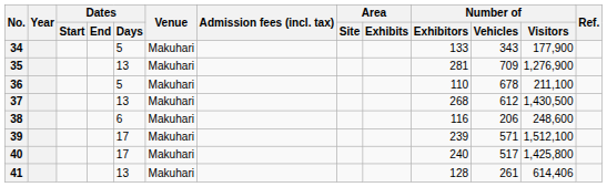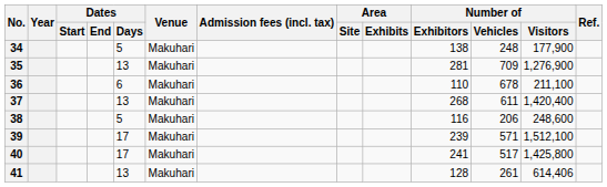 <table class="wikitable sortable">
 <tr>
 <th rowspan=2>No.</th>
 <th rowspan=2>Year</th>
 <th colspan=3>Dates</th>
 <th rowspan=2>Venue</th>
 <th rowspan=2>Admission fees (incl. tax)</th>
 <th colspan=2>Area</th>
 <th colspan=3>Number of</th>
 <th rowspan=2 class="unsortable">Ref.</th>
 </tr>
 <tr>
 <th>Start</th>
 <th>End</th>
 <th>Days</th>
 <th>Site</th>
 <th>Exhibits</th>
 <th>Exhibitors</th>
 <th>Vehicles</th>
 <th>Visitors</th>
 </tr>
 <tr>
 <th>34</th>
 <th></th>
 <td></td>
 <td></td>
 <td>5</td>
 <td>Makuhari</td>
 <td></td>
 <td style="text-align:right;"></td>
 <td style="text-align:right;"></td>
-<td style="text-align:right;">133</td>
-<td style="text-align:right;">343</td>
+<td style="text-align:right;">138</td>
+<td style="text-align:right;">248</td>
 <td style="text-align:right;">177,900</td>
 <td></td>
 </tr>
 <tr>
 <th>35</th>
 <th></th>
 <td></td>
 <td></td>
 <td>13</td>
 <td>Makuhari</td>
 <td></td>
 <td style="text-align:right;"></td>
 <td style="text-align:right;"></td>
 <td style="text-align:right;">281</td>
 <td style="text-align:right;">709</td>
 <td style="text-align:right;">1,276,900</td>
 <td></td>
 </tr>
 <tr>
 <th>36</th>
 <th></th>
 <td></td>
 <td></td>
-<td>5</td>
+<td>6</td>
 <td>Makuhari</td>
 <td></td>
 <td style="text-align:right;"></td>
 <td style="text-align:right;"></td>
 <td style="text-align:right;">110</td>
 <td style="text-align:right;">678</td>
 <td style="text-align:right;">211,100</td>
 <td></td>
 </tr>
 <tr>
 <th>37</th>
 <th></th>
 <td></td>
 <td></td>
 <td>13</td>
 <td>Makuhari</td>
 <td></td>
 <td style="text-align:right;"></td>
 <td style="text-align:right;"></td>
 <td style="text-align:right;">268</td>
-<td style="text-align:right;">612</td>
-<td style="text-align:right;">1,430,500</td>
+<td style="text-align:right;">611</td>
+<td style="text-align:right;">1,420,400</td>
 <td></td>
 </tr>
 <tr>
 <th>38</th>
 <th></th>
 <td></td>
 <td></td>
-<td>6</td>
+<td>5</td>
 <td>Makuhari</td>
 <td></td>
 <td style="text-align:right;"></td>
 <td style="text-align:right;"></td>
 <td style="text-align:right;">116</td>
 <td style="text-align:right;">206</td>
 <td style="text-align:right;">248,600</td>
 <td></td>
 </tr>
 <tr>
 <th>39</th>
 <th></th>
 <td></td>
 <td></td>
 <td>17</td>
 <td>Makuhari</td>
 <td></td>
 <td style="text-align:right;"></td>
 <td style="text-align:right;"></td>
 <td style="text-align:right;">239</td>
 <td style="text-align:right;">571</td>
 <td style="text-align:right;">1,512,100</td>
 <td></td>
 </tr>
 <tr>
 <th>40</th>
 <th></th>
 <td></td>
 <td></td>
 <td>17</td>
 <td>Makuhari</td>
 <td></td>
 <td style="text-align:right;"></td>
 <td style="text-align:right;"></td>
-<td style="text-align:right;">240</td>
+<td style="text-align:right;">241</td>
 <td style="text-align:right;">517</td>
 <td style="text-align:right;">1,425,800</td>
 <td></td>
 </tr>
 <tr>
 <th>41</th>
 <th></th>
 <td></td>
 <td></td>
 <td>13</td>
 <td>Makuhari</td>
 <td></td>
 <td style="text-align:right;"></td>
 <td style="text-align:right;"></td>
 <td style="text-align:right;">128</td>
 <td style="text-align:right;">261</td>
 <td style="text-align:right;">614,406</td>
 <td></td>
 </tr>
 </table>
